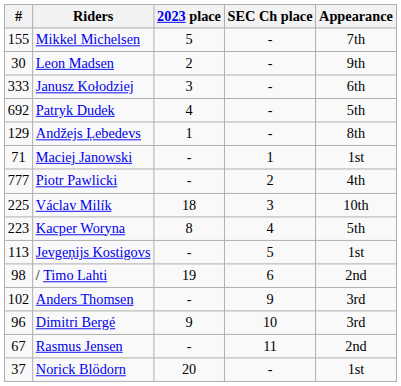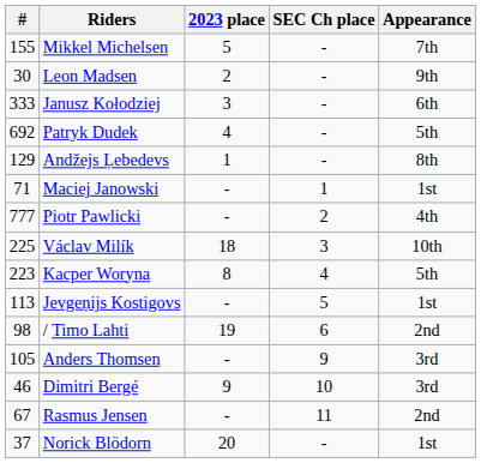 <table class="wikitable" style="text-align: center; font-size: 95%">
 <tr>
 <th>#</th>
 <th>Riders</th>
 <th><a href='#'>2023</a> place</th>
 <th>SEC Ch place</th>
 <th>Appearance</th>
 </tr>
 <tr>
 <td>155</td>
 <td align=left> <a href='#'>Mikkel Michelsen</a></td>
 <td>5</td>
 <td>-</td>
 <td>7th</td>
 </tr>
 <tr>
 <td>30</td>
 <td align=left> <a href='#'>Leon Madsen</a></td>
 <td>2</td>
 <td>-</td>
 <td>9th</td>
 </tr>
 <tr>
 <td>333</td>
 <td align=left> <a href='#'>Janusz Kołodziej</a></td>
 <td>3</td>
 <td>-</td>
 <td>6th</td>
 </tr>
 <tr>
 <td>692</td>
 <td align=left> <a href='#'>Patryk Dudek</a></td>
 <td>4</td>
 <td>-</td>
 <td>5th</td>
 </tr>
 <tr>
 <td>129</td>
 <td align=left> <a href='#'>Andžejs Ļebedevs</a></td>
 <td>1</td>
 <td>-</td>
 <td>8th</td>
 </tr>
 <tr>
 <td>71</td>
 <td align=left> <a href='#'>Maciej Janowski</a></td>
 <td>-</td>
 <td>1</td>
 <td>1st</td>
 </tr>
 <tr>
 <td>777</td>
 <td align=left> <a href='#'>Piotr Pawlicki</a></td>
 <td>-</td>
 <td>2</td>
 <td>4th</td>
 </tr>
 <tr>
 <td>225</td>
 <td align=left> <a href='#'>Václav Milík</a></td>
 <td>18</td>
 <td>3</td>
 <td>10th</td>
 </tr>
 <tr>
 <td>223</td>
 <td align=left> <a href='#'>Kacper Woryna</a></td>
 <td>8</td>
 <td>4</td>
 <td>5th</td>
 </tr>
 <tr>
 <td>113</td>
 <td align=left> <a href='#'>Jevgeņijs Kostigovs</a></td>
 <td>-</td>
 <td>5</td>
 <td>1st</td>
 </tr>
 <tr>
 <td>98</td>
 <td align=left>/ <a href='#'>Timo Lahti</a></td>
 <td>19</td>
 <td>6</td>
 <td>2nd</td>
 </tr>
 <tr>
-<td>102</td>
+<td>105</td>
 <td align=left> <a href='#'>Anders Thomsen</a></td>
 <td>-</td>
 <td>9</td>
 <td>3rd</td>
 </tr>
 <tr>
-<td>96</td>
+<td>46</td>
 <td align=left> <a href='#'>Dimitri Bergé</a></td>
 <td>9</td>
 <td>10</td>
 <td>3rd</td>
 </tr>
 <tr>
 <td>67</td>
 <td align=left> <a href='#'>Rasmus Jensen</a></td>
 <td>-</td>
 <td>11</td>
 <td>2nd</td>
 </tr>
 <tr>
 <td>37</td>
 <td align=left> <a href='#'>Norick Blödorn</a></td>
 <td>20</td>
 <td>-</td>
 <td>1st</td>
 </tr>
 </table>
